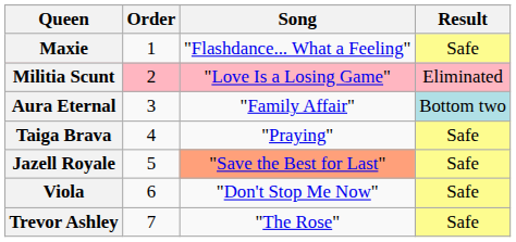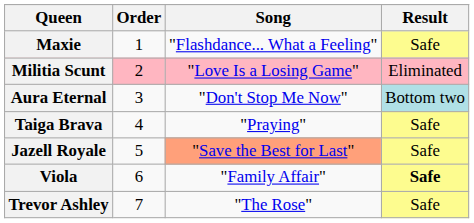 <table class="wikitable plainrowheaders" style="text-align:center;">
 <tr>
 </tr>
 <tr>
 <th scope="col">Queen</th>
 <th scope="col">Order</th>
 <th scope="col">Song</th>
 <th scope="col">Result</th>
 </tr>
 <tr>
 <th>Maxie</th>
 <td>1</td>
 <td>"<a href='#'>Flashdance... What a Feeling</a>"</td>
 <td style="background:#FDFC8F;">Safe</td>
 </tr>
 <tr style="background:lightpink;">
 <th>Militia Scunt</th>
 <td>2</td>
 <td>"<a href='#'>Love Is a Losing Game</a>"</td>
 <td>Eliminated</td>
 </tr>
 <tr>
 <th>Aura Eternal</th>
 <td>3</td>
-<td>"<a href='#'>Family Affair</a>"</td>
+<td>"<a href='#'>Don't Stop Me Now</a>"</td>
 <td style="background:#B0E0E6;">Bottom two</td>
 </tr>
 <tr>
 <th>Taiga Brava</th>
 <td>4</td>
 <td>"<a href='#'>Praying</a>"</td>
 <td style="background:#FDFC8F;">Safe</td>
 </tr>
 <tr>
 <th>Jazell Royale</th>
 <td>5</td>
 <td style="background: lightsalmon;">"<a href='#'>Save the Best for Last</a>"</td>
 <td style="background:#FDFC8F;">Safe</td>
 </tr>
 <tr>
 <th>Viola</th>
 <td>6</td>
-<td>"<a href='#'>Don't Stop Me Now</a>"</td>
-<td style="background:#FDFC8F;">Safe</td>
+<td>"<a href='#'>Family Affair</a>"</td>
+<td style="background:#FDFC8F;"><strong>Safe</strong></td>
 </tr>
 <tr>
 <th>Trevor Ashley</th>
 <td>7</td>
 <td>"<a href='#'>The Rose</a>"</td>
 <td style="background:#FDFC8F;">Safe</td>
 </tr>
 </table>
